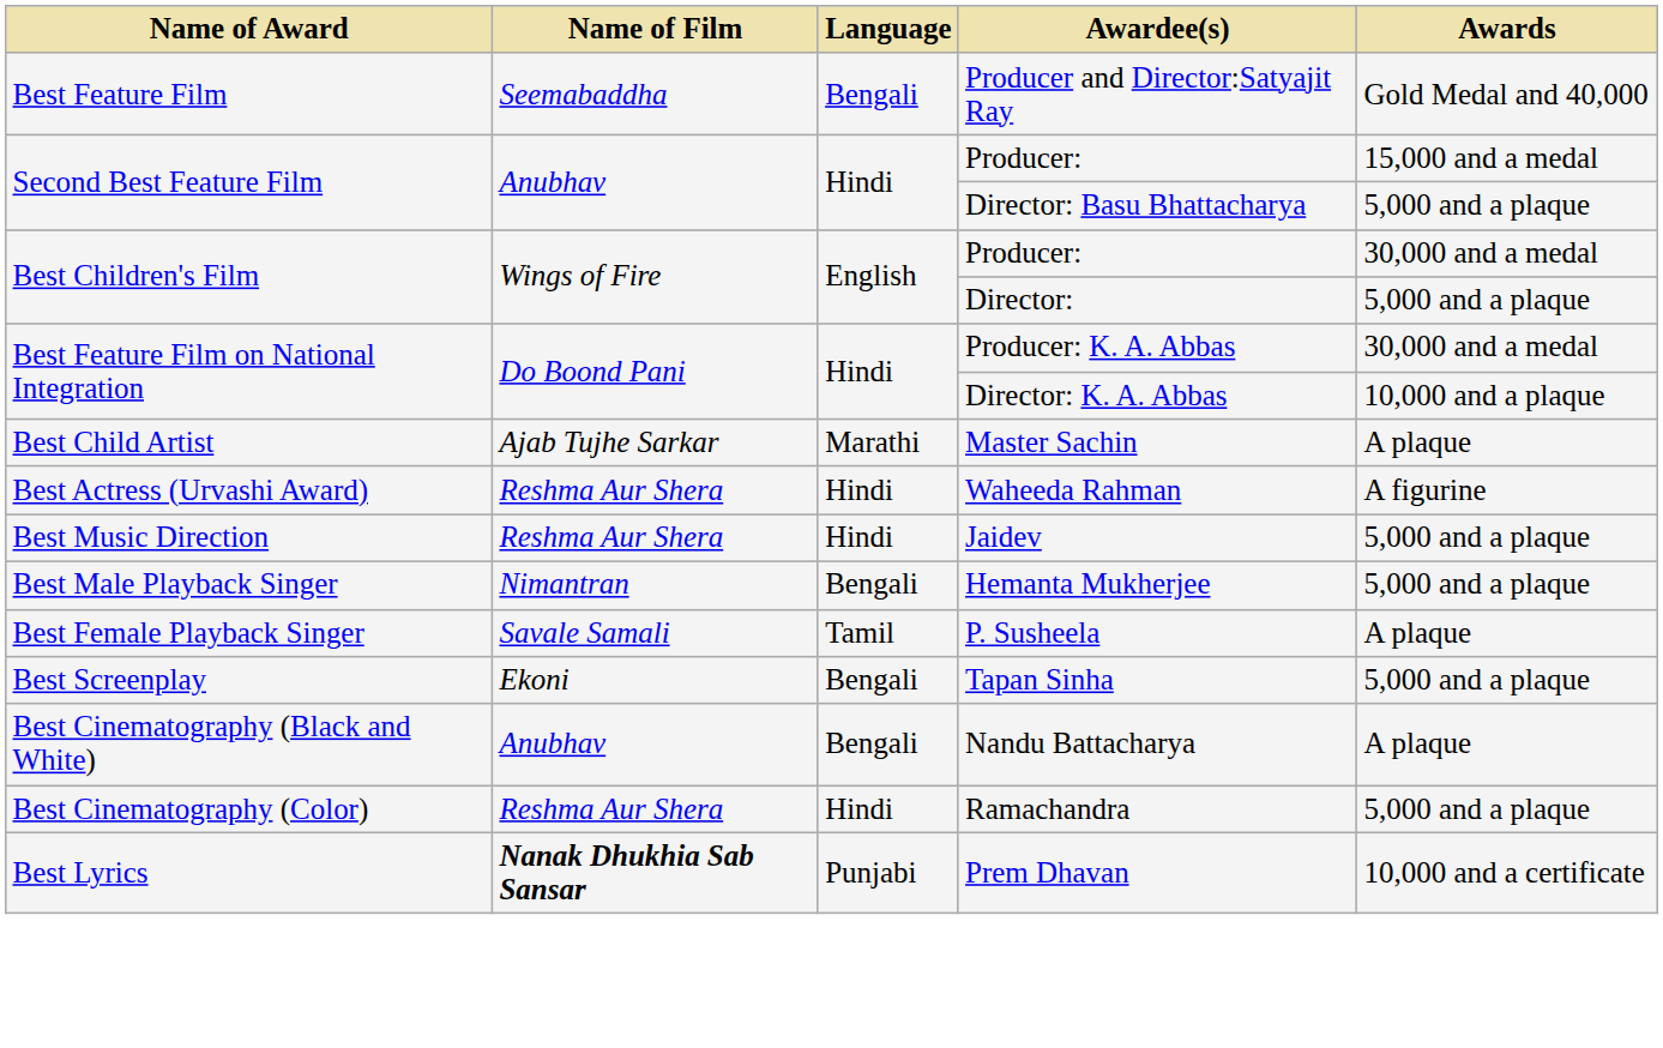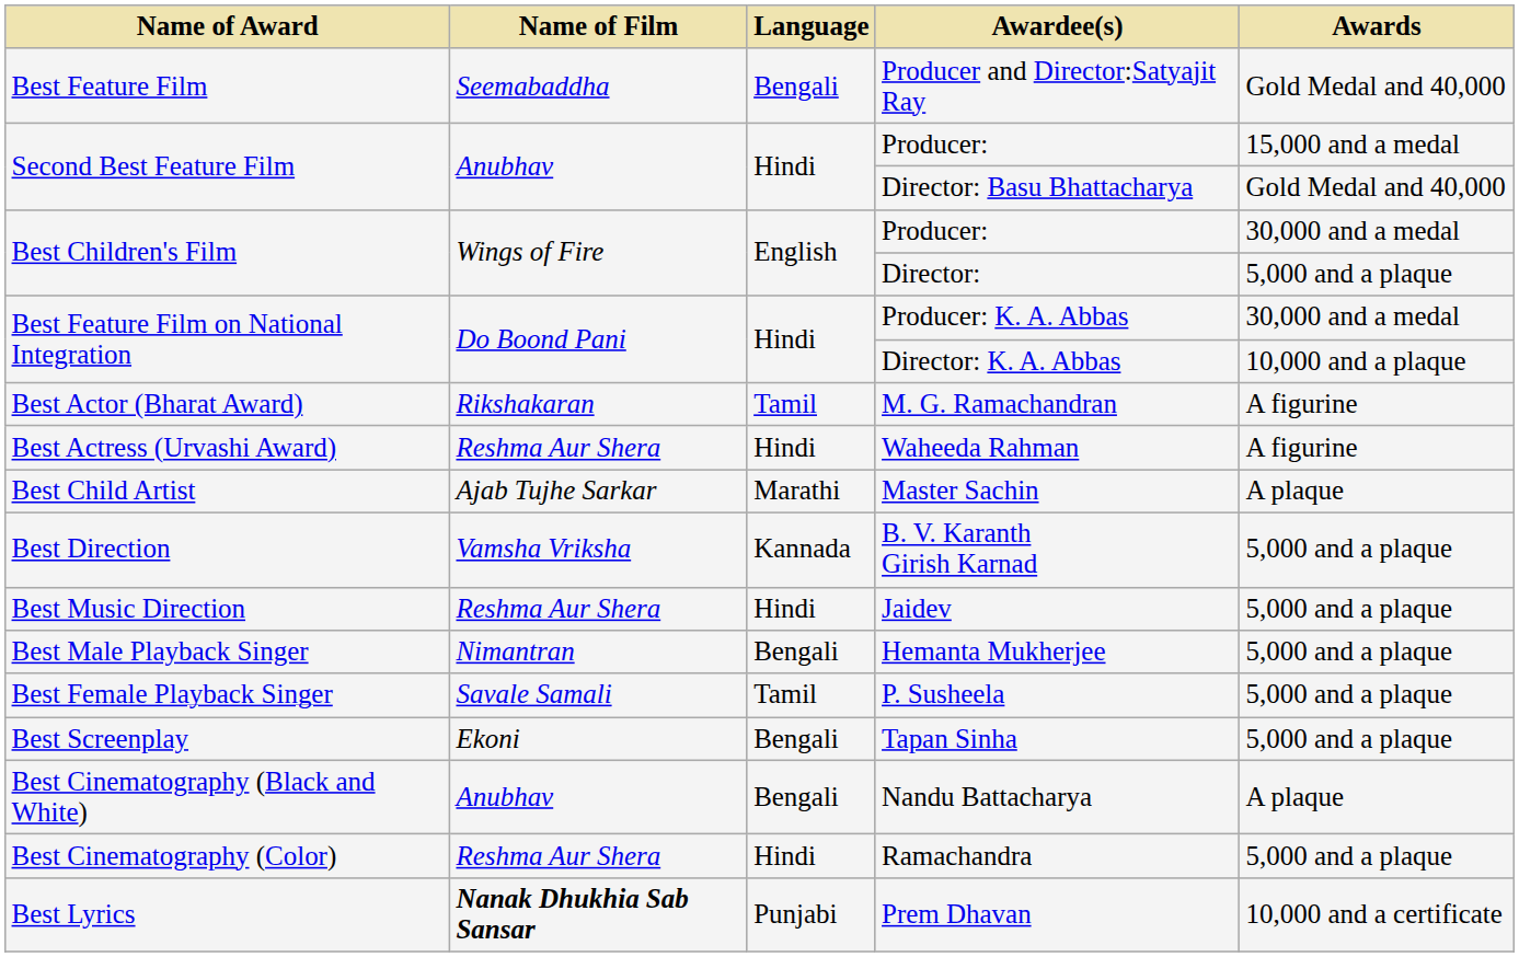 <table class="wikitable sortable" style="width:100%;">
 <tr>
 <th style="background-color:#EFE4B0;width:30%;">Name of Award</th>
 <th style="background-color:#EFE4B0;width:20%;">Name of Film</th>
 <th style="background-color:#EFE4B0;width:7%;">Language</th>
 <th style="background-color:#EFE4B0;width:24.5%;">Awardee(s)</th>
 <th style="background-color:#EFE4B0;width:18.5%;">Awards</th>
 </tr>
 <tr style="background-color:#F4F4F4">
 <td><a href='#'>Best Feature Film</a></td>
 <td><em><a href='#'>Seemabaddha</a></em></td>
 <td><a href='#'>Bengali</a></td>
 <td><a href='#'>Producer</a> and <a href='#'>Director</a>:<a href='#'>Satyajit Ray</a></td>
 <td>Gold Medal and 40,000</td>
 </tr>
 <tr style="background-color:#F4F4F4">
 <td rowspan="2"><a href='#'>Second Best Feature Film</a></td>
 <td rowspan="2"><em><a href='#'>Anubhav</a></em></td>
 <td rowspan="2">Hindi</td>
 <td>Producer:</td>
 <td>15,000 and a medal</td>
 </tr>
 <tr style="background-color:#F4F4F4">
 <td>Director: <a href='#'>Basu Bhattacharya</a></td>
-<td>5,000 and a plaque</td>
+<td>Gold Medal and 40,000</td>
 </tr>
 <tr style="background-color:#F4F4F4">
 <td rowspan="2"><a href='#'>Best Children's Film</a></td>
 <td rowspan="2"><em>Wings of Fire</em></td>
 <td rowspan="2">English</td>
 <td>Producer:</td>
 <td>30,000 and a medal</td>
 </tr>
 <tr style="background-color:#F4F4F4">
 <td>Director:</td>
 <td>5,000 and a plaque</td>
 </tr>
 <tr style="background-color:#F4F4F4">
 <td rowspan="2"><a href='#'>Best Feature Film on National Integration</a></td>
 <td rowspan="2"><em><a href='#'>Do Boond Pani</a></em></td>
 <td rowspan="2">Hindi</td>
 <td>Producer: <a href='#'>K. A. Abbas</a></td>
 <td>30,000 and a medal</td>
 </tr>
 <tr style="background-color:#F4F4F4">
 <td>Director: <a href='#'>K. A. Abbas</a></td>
 <td>10,000 and a plaque</td>
 </tr>
 <tr style="background-color:#F4F4F4">
+<td><a href='#'>Best Actor (Bharat Award)</a></td>
+<td><em><a href='#'>Rikshakaran</a></em></td>
+<td><a href='#'>Tamil</a></td>
+<td><a href='#'>M. G. Ramachandran</a></td>
+<td>A figurine</td>
+</tr>
+<tr style="background-color:#F4F4F4">
+<td><a href='#'>Best Actress (Urvashi Award)</a></td>
+<td><em><a href='#'>Reshma Aur Shera</a></em></td>
+<td>Hindi</td>
+<td><a href='#'>Waheeda Rahman</a></td>
+<td>A figurine</td>
+</tr>
+<tr style="background-color:#F4F4F4">
 <td><a href='#'>Best Child Artist</a></td>
 <td><em>Ajab Tujhe Sarkar</em></td>
 <td>Marathi</td>
 <td><a href='#'>Master Sachin</a></td>
 <td>A plaque</td>
 </tr>
 <tr style="background-color:#F4F4F4">
-<td><a href='#'>Best Actress (Urvashi Award)</a></td>
-<td><em><a href='#'>Reshma Aur Shera</a></em></td>
-<td>Hindi</td>
-<td><a href='#'>Waheeda Rahman</a></td>
-<td>A figurine</td>
+<td><a href='#'>Best Direction</a></td>
+<td><em><a href='#'>Vamsha Vriksha</a></em></td>
+<td>Kannada</td>
+<td><a href='#'>B. V. Karanth</a><br><a href='#'>Girish Karnad</a></td>
+<td> 5,000 and a plaque</td>
 </tr>
 <tr style="background-color:#F4F4F4">
 <td><a href='#'>Best Music Direction</a></td>
 <td><em><a href='#'>Reshma Aur Shera</a></em></td>
 <td>Hindi</td>
 <td><a href='#'>Jaidev</a></td>
 <td> 5,000 and a plaque</td>
 </tr>
 <tr style="background-color:#F4F4F4">
 <td><a href='#'>Best Male Playback Singer</a></td>
 <td><em><a href='#'>Nimantran</a></em></td>
 <td>Bengali</td>
 <td><a href='#'>Hemanta Mukherjee</a></td>
 <td>5,000 and a plaque</td>
 </tr>
 <tr style="background-color:#F4F4F4">
 <td><a href='#'>Best Female Playback Singer</a></td>
 <td><em><a href='#'>Savale Samali</a></em></td>
 <td>Tamil</td>
 <td><a href='#'>P. Susheela</a></td>
-<td>A plaque</td>
+<td> 5,000 and a plaque</td>
 </tr>
 <tr style="background-color:#F4F4F4">
 <td><a href='#'>Best Screenplay</a></td>
 <td><em>Ekoni</em></td>
 <td>Bengali</td>
 <td><a href='#'>Tapan Sinha</a></td>
 <td>5,000 and a plaque</td>
 </tr>
 <tr style="background-color:#F4F4F4">
 <td><a href='#'>Best Cinematography</a> (<a href='#'>Black and White</a>)</td>
 <td><em><a href='#'>Anubhav</a></em></td>
 <td>Bengali</td>
 <td>Nandu Battacharya</td>
 <td>A plaque</td>
 </tr>
 <tr style="background-color:#F4F4F4">
 <td><a href='#'>Best Cinematography</a> (<a href='#'>Color</a>)</td>
 <td><em><a href='#'>Reshma Aur Shera</a></em></td>
 <td>Hindi</td>
 <td>Ramachandra</td>
 <td>5,000 and a plaque</td>
 </tr>
 <tr style="background-color:#F4F4F4">
 <td><a href='#'>Best Lyrics</a></td>
 <td><strong><em>Nanak Dhukhia Sab Sansar</em></strong></td>
 <td>Punjabi</td>
 <td><a href='#'>Prem Dhavan</a></td>
 <td>10,000 and a certificate</td>
 </tr>
 </table>
